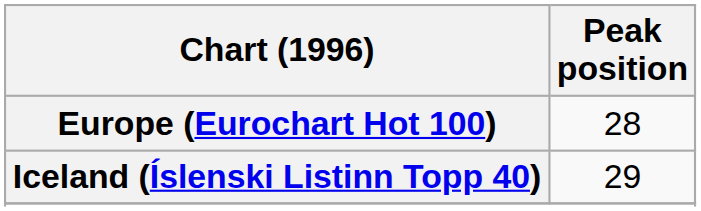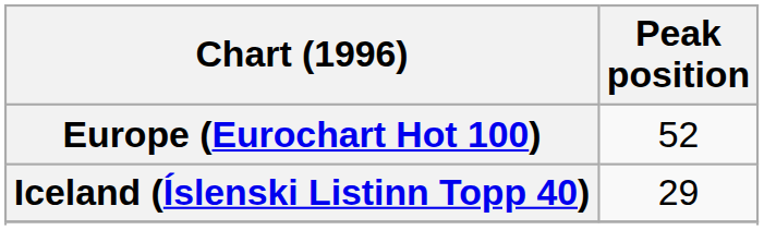 <table class="wikitable sortable plainrowheaders" style="text-align:center">
 <tr>
 <th>Chart (1996)</th>
 <th>Peak<br>position</th>
 </tr>
 <tr>
 <th scope="row">Europe (<a href='#'>Eurochart Hot 100</a>)</th>
-<td>28</td>
+<td>52</td>
 </tr>
 <tr>
 <th scope="row">Iceland (<a href='#'>Íslenski Listinn Topp 40</a>)</th>
 <td>29</td>
 </tr>
 <tr>
 </tr>
 <tr>
 </tr>
 </table>
